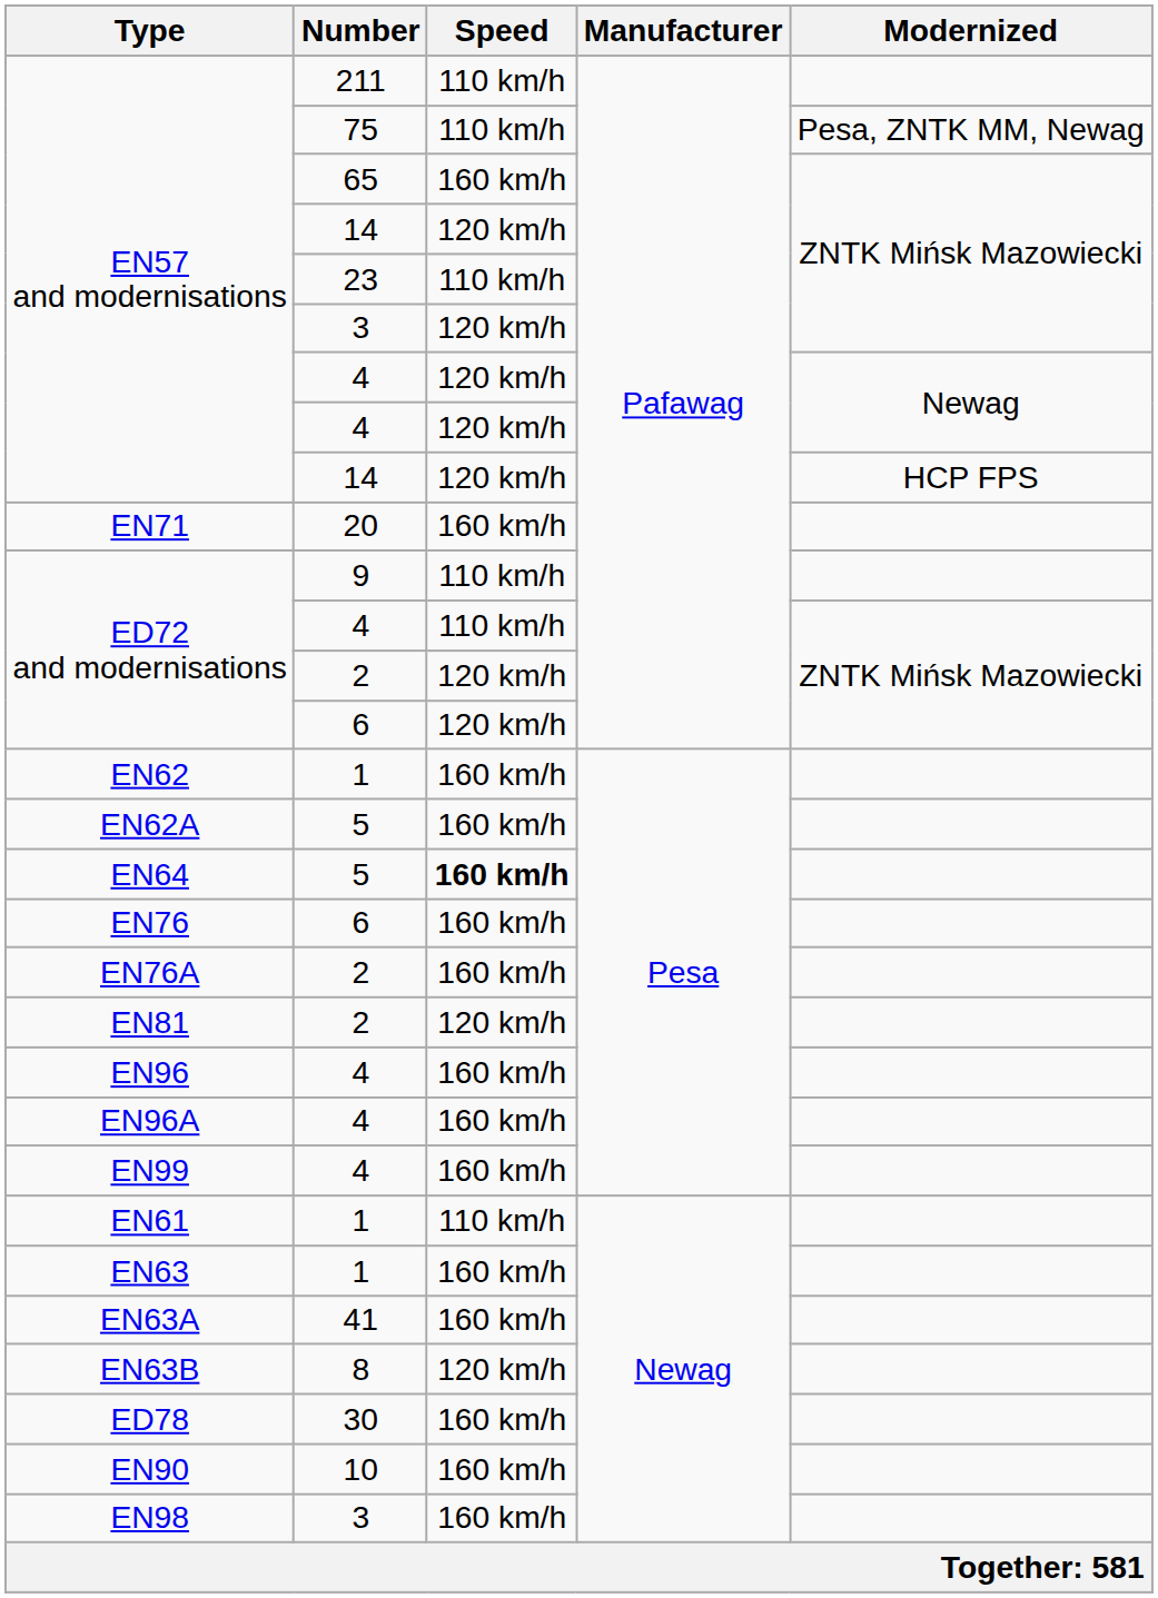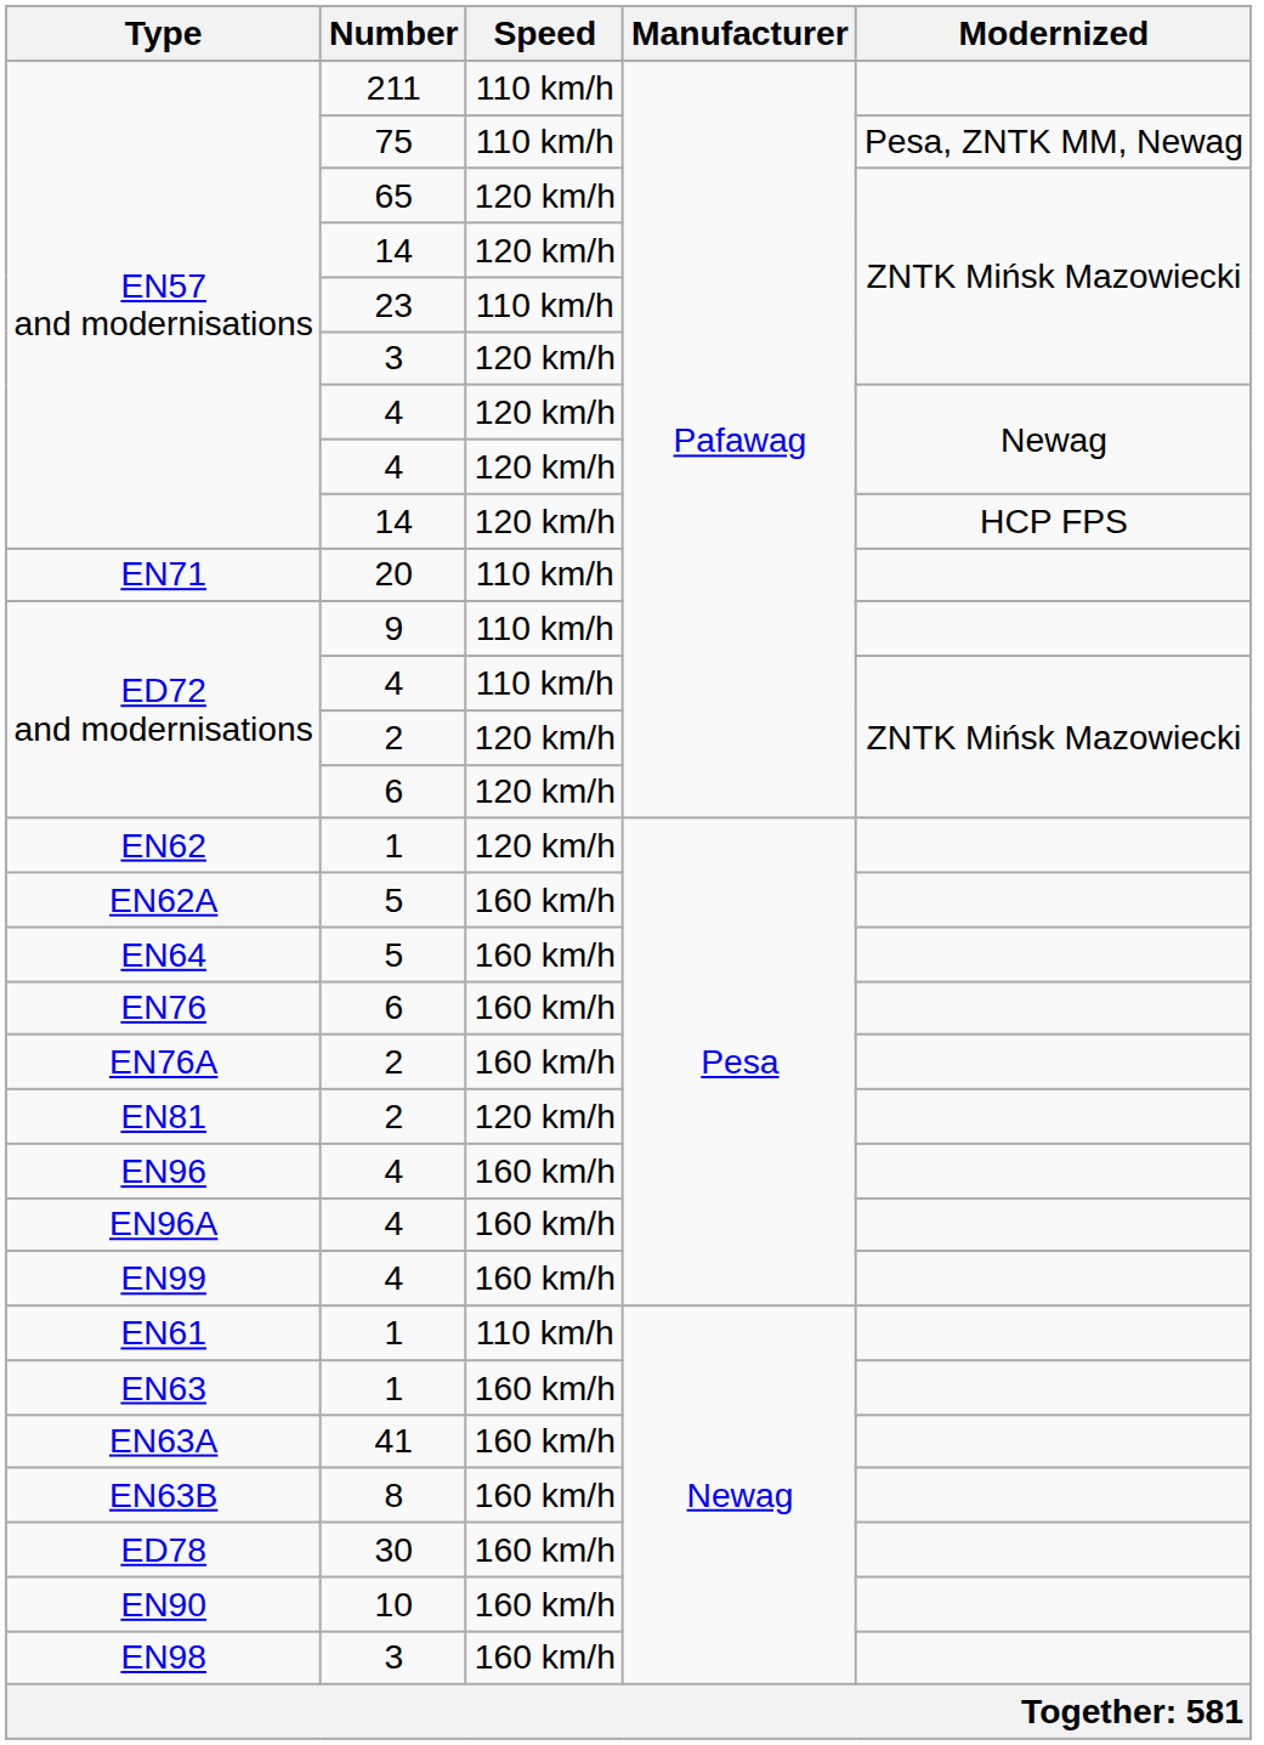 <table class="wikitable sortable" style="text-align:center; font-size:90%;">
 <tr>
 <th>Type</th>
 <th>Number</th>
 <th>Speed</th>
 <th>Manufacturer</th>
 <th>Modernized</th>
 </tr>
 <tr>
 <td rowspan="9"><a href='#'>EN57</a><br>and modernisations</td>
 <td>211</td>
 <td>110 km/h</td>
 <td rowspan="14"><a href='#'>Pafawag</a></td>
 <td></td>
 </tr>
 <tr>
 <td>75</td>
 <td>110 km/h</td>
 <td>Pesa, ZNTK MM, Newag</td>
 </tr>
 <tr>
 <td>65</td>
-<td>160 km/h</td>
+<td>120 km/h</td>
 <td rowspan="4">ZNTK Mińsk Mazowiecki</td>
 </tr>
 <tr>
 <td>14</td>
 <td>120 km/h</td>
 </tr>
 <tr>
 <td>23</td>
 <td>110 km/h</td>
 </tr>
 <tr>
 <td>3</td>
 <td>120 km/h</td>
 </tr>
 <tr>
 <td>4</td>
 <td>120 km/h</td>
 <td rowspan="2">Newag</td>
 </tr>
 <tr>
 <td>4</td>
 <td>120 km/h</td>
 </tr>
 <tr>
 <td>14</td>
 <td>120 km/h</td>
 <td>HCP FPS</td>
 </tr>
 <tr>
 <td><a href='#'>EN71</a></td>
 <td>20</td>
-<td>160 km/h</td>
+<td>110 km/h</td>
 <td></td>
 </tr>
 <tr>
 <td rowspan="4"><a href='#'>ED72</a><br>and modernisations</td>
 <td>9</td>
 <td>110 km/h</td>
 <td></td>
 </tr>
 <tr>
 <td>4</td>
 <td>110 km/h</td>
 <td rowspan="3">ZNTK Mińsk Mazowiecki</td>
 </tr>
 <tr>
 <td>2</td>
 <td>120 km/h</td>
 </tr>
 <tr>
 <td>6</td>
 <td>120 km/h</td>
 </tr>
 <tr>
 <td><a href='#'>EN62</a></td>
 <td>1</td>
-<td>160 km/h</td>
+<td>120 km/h</td>
 <td rowspan="9"><a href='#'>Pesa</a></td>
 <td></td>
 </tr>
 <tr>
 <td><a href='#'>EN62A</a></td>
 <td>5</td>
 <td>160 km/h</td>
 <td></td>
 </tr>
 <tr>
 <td><a href='#'>EN64</a></td>
 <td>5</td>
-<td><strong>160 km/h</strong></td>
+<td>160 km/h</td>
 <td></td>
 </tr>
 <tr>
 <td><a href='#'>EN76</a></td>
 <td>6</td>
 <td>160 km/h</td>
 <td></td>
 </tr>
 <tr>
 <td><a href='#'>EN76A</a></td>
 <td>2</td>
 <td>160 km/h</td>
 <td></td>
 </tr>
 <tr>
 <td><a href='#'>EN81</a></td>
 <td>2</td>
 <td>120 km/h</td>
 <td></td>
 </tr>
 <tr>
 <td><a href='#'>EN96</a></td>
 <td>4</td>
 <td>160 km/h</td>
 <td></td>
 </tr>
 <tr>
 <td><a href='#'>EN96A</a></td>
 <td>4</td>
 <td>160 km/h</td>
 <td></td>
 </tr>
 <tr>
 <td><a href='#'>EN99</a></td>
 <td>4</td>
 <td>160 km/h</td>
 <td></td>
 </tr>
 <tr>
 <td><a href='#'>EN61</a></td>
 <td>1</td>
 <td>110 km/h</td>
 <td rowspan="7"><a href='#'>Newag</a></td>
 <td></td>
 </tr>
 <tr>
 <td><a href='#'>EN63</a></td>
 <td>1</td>
 <td>160 km/h</td>
 <td></td>
 </tr>
 <tr>
 <td><a href='#'>EN63A</a></td>
 <td>41</td>
 <td>160 km/h</td>
 <td></td>
 </tr>
 <tr>
 <td><a href='#'>EN63B</a></td>
 <td>8</td>
-<td>120 km/h</td>
+<td>160 km/h</td>
 <td></td>
 </tr>
 <tr>
 <td><a href='#'>ED78</a></td>
 <td>30</td>
 <td>160 km/h</td>
 <td></td>
 </tr>
 <tr>
 <td><a href='#'>EN90</a></td>
 <td>10</td>
 <td>160 km/h</td>
 <td></td>
 </tr>
 <tr>
 <td><a href='#'>EN98</a></td>
 <td>3</td>
 <td>160 km/h</td>
 <td></td>
 </tr>
 <tr class="sortbottom">
 <th colspan="5" style="text-align:right"><strong>Together: 581</strong></th>
 </tr>
 </table>
